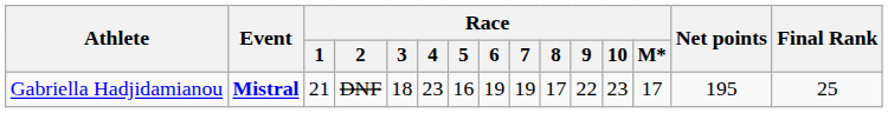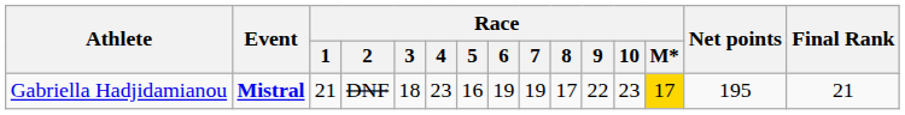 <table class="wikitable" style="font-size:90%">
 <tr>
 <th rowspan="2">Athlete</th>
 <th rowspan="2">Event</th>
 <th colspan=11>Race</th>
 <th rowspan=2>Net points</th>
 <th rowspan=2>Final Rank</th>
 </tr>
 <tr style="font-size:95%">
 <th>1</th>
 <th>2</th>
 <th>3</th>
 <th>4</th>
 <th>5</th>
 <th>6</th>
 <th>7</th>
 <th>8</th>
 <th>9</th>
 <th>10</th>
 <th>M*</th>
 </tr>
 <tr align=center>
 <td align=left><a href='#'>Gabriella Hadjidamianou</a></td>
 <td align=left><strong><a href='#'>Mistral</a></strong></td>
 <td>21</td>
 <td><s>DNF</s></td>
 <td>18</td>
 <td>23</td>
 <td>16</td>
 <td>19</td>
 <td>19</td>
 <td>17</td>
 <td>22</td>
 <td>23</td>
-<td>17</td>
+<td style="background: gold;">17</td>
 <td>195</td>
-<td>25</td>
+<td>21</td>
 </tr>
 </table>
